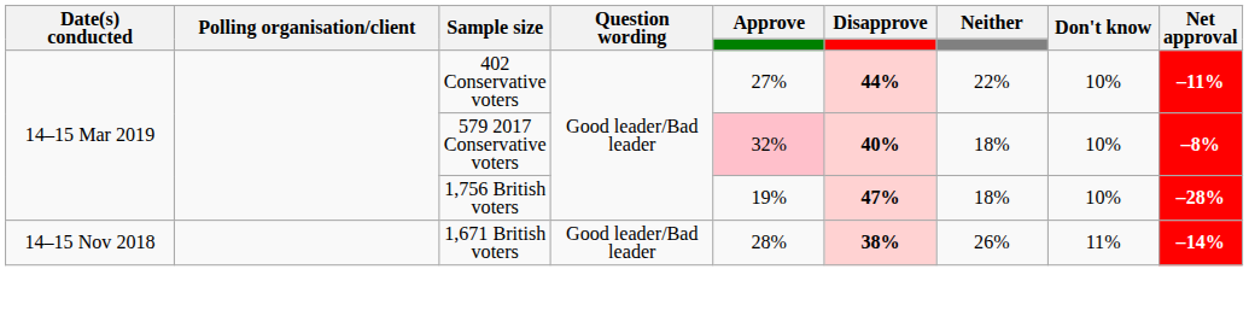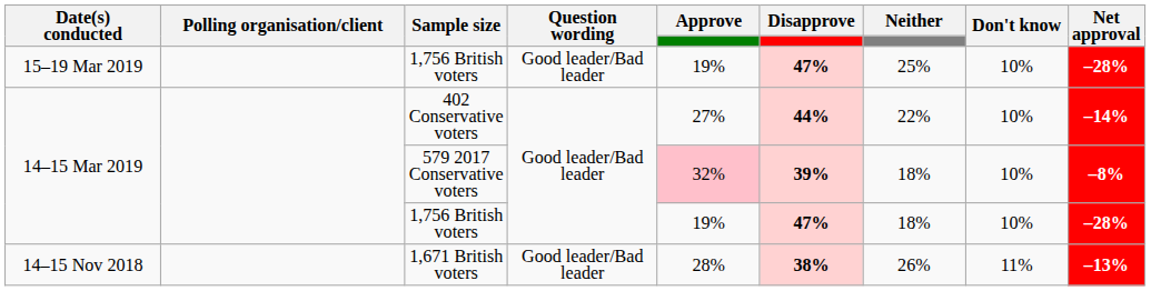 <table class="wikitable collapsible sortable" style="text-align:center;font-size:95%;line-height:14px;">
 <tr>
 <th style="width:125px;" rowspan="2">Date(s)<br>conducted</th>
 <th style="width:200px;" rowspan="2">Polling organisation/client</th>
 <th style="width:60px;" rowspan="2">Sample size</th>
 <th style="width:120px;" rowspan="2">Question<br>wording</th>
 <th class="unsortable" style="width:80px;">Approve</th>
 <th class="unsortable" style="width: 80px;">Disapprove</th>
 <th class="unsortable" style="width:80px;">Neither</th>
 <th class="unsortable" style="width:80px;" rowspan="2">Don't know</th>
 <th class="unsortable" style="width:20px;" rowspan="2">Net approval</th>
 </tr>
 <tr>
 <th class="unsortable" style="background:green;width:60px;"></th>
 <th class="unsortable" style="background:red;width:60px;"></th>
 <th class="unsortable" style="background:grey;width:60px;"></th>
 </tr>
 <tr>
+<td>15–19 Mar 2019</td>
+<td></td>
+<td>1,756 British voters</td>
+<td>Good leader/Bad leader</td>
+<td>19%</td>
+<td style="background:#FFD2D2"><strong>47%</strong></td>
+<td>25%</td>
+<td>10%</td>
+<td style="background:red;color:white;"><strong>–28%</strong></td>
+</tr>
+<tr>
 <td rowspan="3">14–15 Mar 2019</td>
 <td rowspan="3"></td>
 <td>402 Conservative voters</td>
 <td rowspan="3">Good leader/Bad leader</td>
 <td>27%</td>
 <td style="background:#FFD2D2"><strong>44%</strong></td>
 <td>22%</td>
 <td>10%</td>
-<td style="background:red;color:white;"><strong>–11%</strong></td>
+<td style="background:red;color:white;"><strong>–14%</strong></td>
 </tr>
 <tr>
 <td>579 2017 Conservative voters</td>
 <td style="background: pink;">32%</td>
-<td style="background:#FFD2D2"><strong>40%</strong></td>
+<td style="background:#FFD2D2"><strong>39%</strong></td>
 <td>18%</td>
 <td>10%</td>
 <td style="background:red;color:white;"><strong>–8%</strong></td>
 </tr>
 <tr>
 <td>1,756 British voters</td>
 <td>19%</td>
 <td style="background:#FFD2D2"><strong>47%</strong></td>
 <td>18%</td>
 <td>10%</td>
 <td style="background:red;color:white;"><strong>–28%</strong></td>
 </tr>
 <tr>
 <td>14–15 Nov 2018</td>
 <td></td>
 <td>1,671 British voters</td>
 <td>Good leader/Bad leader</td>
 <td>28%</td>
 <td style="background:#FFD2D2"><strong>38%</strong></td>
 <td>26%</td>
 <td>11%</td>
-<td style="background:red;color:white;"><strong>–14%</strong></td>
+<td style="background:red;color:white;"><strong>–13%</strong></td>
 </tr>
 </table>
